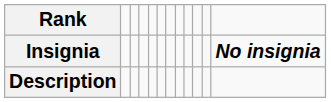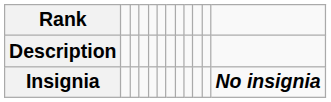 <table class="wikitable">
 <tr style="text-align:center;">
 <th>Rank</th>
 <td><br></td>
 <td><br></td>
 <td><br></td>
 <td><br></td>
 <td><br></td>
 <td><br></td>
 <td><br></td>
 <td><br></td>
 <td><br></td>
 <td><br></td>
 <td><br></td>
 </tr>
 <tr style="text-align:center;">
+<th>Description</th>
+<td></td>
+<td></td>
+<td></td>
+<td></td>
+<td></td>
+<td></td>
+<td></td>
+<td></td>
+<td></td>
+<td></td>
+<td></td>
+</tr>
+<tr style="text-align:center;">
 <th>Insignia</th>
 <td></td>
 <td></td>
 <td></td>
 <td></td>
 <td></td>
 <td></td>
 <td></td>
 <td></td>
 <td></td>
 <td></td>
 <td><strong><em>No insignia</em></strong></td>
 </tr>
-<tr style="text-align:center;">
-<th>Description</th>
-<td></td>
-<td></td>
-<td></td>
-<td></td>
-<td></td>
-<td></td>
-<td></td>
-<td></td>
-<td></td>
-<td></td>
-<td></td>
-</tr>
 </table>
